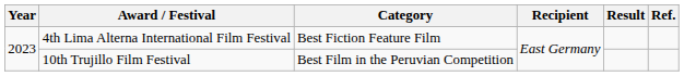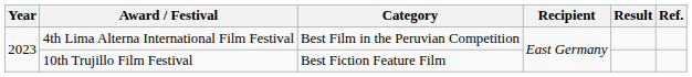 <table class="wikitable">
 <tr>
 <th>Year</th>
 <th>Award / Festival</th>
 <th>Category</th>
 <th>Recipient</th>
 <th>Result</th>
 <th>Ref.</th>
 </tr>
 <tr>
 <td rowspan="2">2023</td>
 <td>4th Lima Alterna International Film Festival</td>
-<td>Best Fiction Feature Film</td>
+<td>Best Film in the Peruvian Competition</td>
 <td rowspan="2"><em>East Germany</em></td>
 <td></td>
 <td></td>
 </tr>
 <tr>
 <td>10th Trujillo Film Festival</td>
-<td>Best Film in the Peruvian Competition</td>
+<td>Best Fiction Feature Film</td>
 <td></td>
 <td></td>
 </tr>
 </table>
